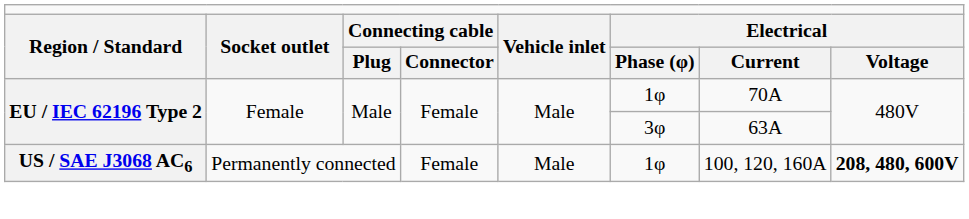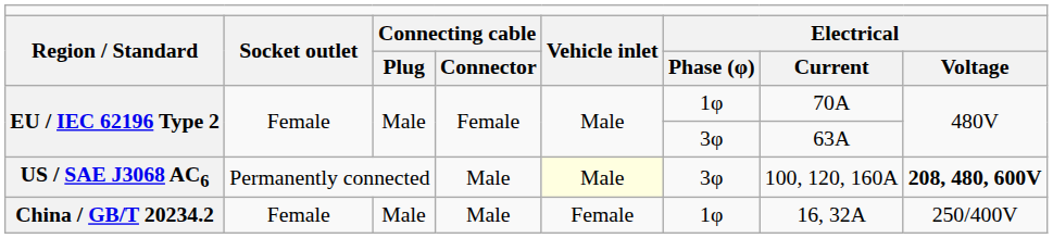 <table class="wikitable" style="text-align:center;font-size:90%;">
 <tr>
 <td colspan=8></td>
 </tr>
 <tr>
 <th rowspan=2>Region / Standard</th>
 <th rowspan=2>Socket outlet</th>
 <th colspan=2>Connecting cable</th>
 <th rowspan=2>Vehicle inlet</th>
 <th colspan="3">Electrical</th>
 </tr>
 <tr>
 <th>Plug</th>
 <th>Connector</th>
 <th>Phase (φ)</th>
 <th>Current</th>
 <th>Voltage</th>
 </tr>
 <tr>
 <th rowspan=2>EU / <a href='#'>IEC 62196</a> Type 2</th>
 <td rowspan=2>Female</td>
 <td rowspan=2>Male</td>
 <td rowspan=2>Female</td>
 <td rowspan=2>Male</td>
 <td>1φ</td>
 <td>70A</td>
 <td rowspan=2>480V</td>
 </tr>
 <tr>
 <td>3φ</td>
 <td>63A</td>
 </tr>
 <tr>
 <th>US / <a href='#'>SAE J3068</a> AC<sub>6</sub></th>
 <td colspan=2>Permanently connected</td>
-<td>Female</td>
 <td>Male</td>
-<td>1φ<br></td>
+<td style="background: lightyellow;">Male</td>
+<td>3φ</td>
 <td>100, 120, 160A</td>
 <td><strong>208, 480, 600V</strong></td>
 </tr>
+<tr>
+<th>China / <a href='#'>GB/T</a> 20234.2</th>
+<td>Female</td>
+<td>Male</td>
+<td>Male</td>
+<td>Female</td>
+<td>1φ<br></td>
+<td>16, 32A</td>
+<td>250/400V</td>
+</tr>
 </table>
